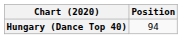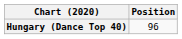 <table class="wikitable plainrowheaders" style="text-align:center">
 <tr>
 <th scope="col">Chart (2020)</th>
 <th scope="col">Position</th>
 </tr>
 <tr>
 <th scope="row">Hungary (Dance Top 40)</th>
-<td>94</td>
+<td>96</td>
 </tr>
 </table>
